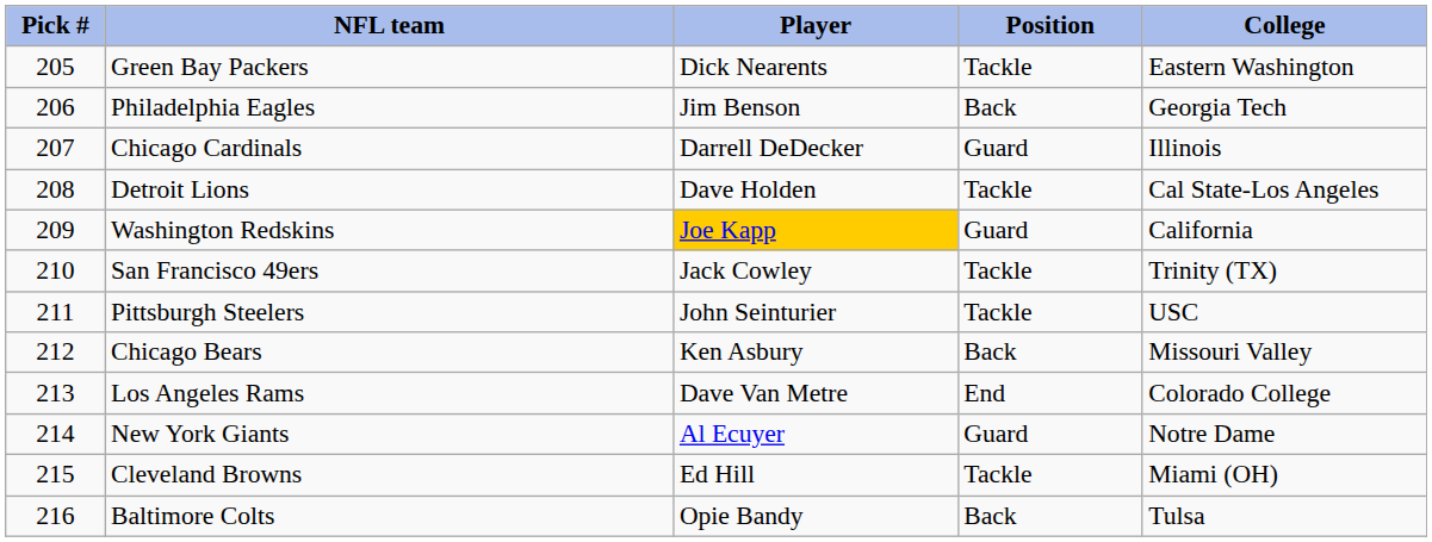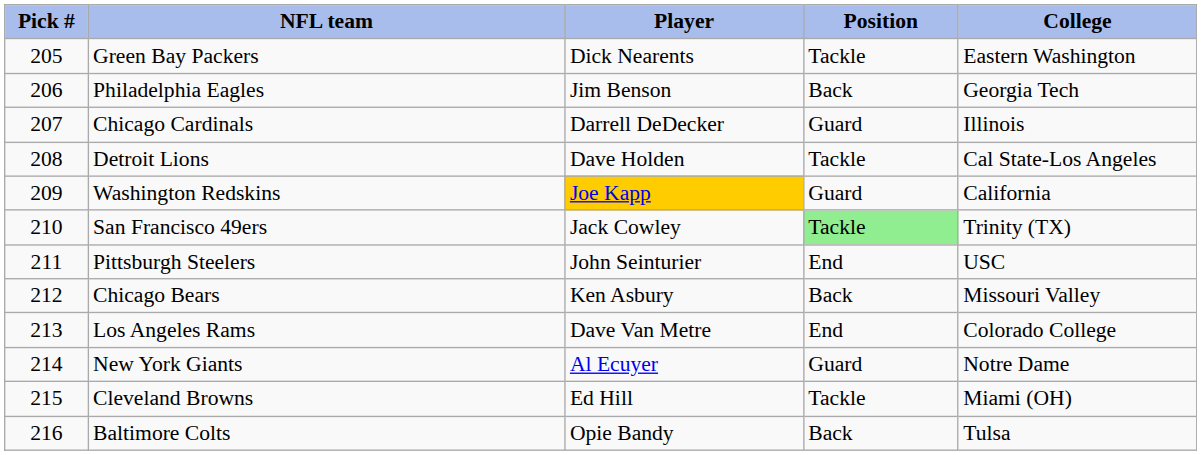 <table class="wikitable sortable sortable" style="width: 100%">
 <tr>
 <th style="background:#A8BDEC;" width=7%>Pick #</th>
 <th width=40% style="background:#A8BDEC;">NFL team</th>
 <th width=20% style="background:#A8BDEC;">Player</th>
 <th width=13% style="background:#A8BDEC;">Position</th>
 <th style="background:#A8BDEC;">College</th>
 </tr>
 <tr>
 <td align=center>205</td>
 <td>Green Bay Packers</td>
 <td>Dick Nearents</td>
 <td>Tackle</td>
 <td>Eastern Washington</td>
 </tr>
 <tr>
 <td align=center>206</td>
 <td>Philadelphia Eagles</td>
 <td>Jim Benson</td>
 <td>Back</td>
 <td>Georgia Tech</td>
 </tr>
 <tr>
 <td align=center>207</td>
 <td>Chicago Cardinals</td>
 <td>Darrell DeDecker</td>
 <td>Guard</td>
 <td>Illinois</td>
 </tr>
 <tr>
 <td align=center>208</td>
 <td>Detroit Lions</td>
 <td>Dave Holden</td>
 <td>Tackle</td>
 <td>Cal State-Los Angeles</td>
 </tr>
 <tr>
 <td align=center>209</td>
 <td>Washington Redskins</td>
 <td bgcolor="#FFCC00"><a href='#'>Joe Kapp</a></td>
 <td>Guard</td>
 <td>California</td>
 </tr>
 <tr>
 <td align=center>210</td>
 <td>San Francisco 49ers</td>
 <td>Jack Cowley</td>
-<td>Tackle</td>
+<td style="background: lightgreen;">Tackle</td>
 <td>Trinity (TX)</td>
 </tr>
 <tr>
 <td align=center>211</td>
 <td>Pittsburgh Steelers</td>
 <td>John Seinturier</td>
-<td>Tackle</td>
+<td>End</td>
 <td>USC</td>
 </tr>
 <tr>
 <td align=center>212</td>
 <td>Chicago Bears</td>
 <td>Ken Asbury</td>
 <td>Back</td>
 <td>Missouri Valley</td>
 </tr>
 <tr>
 <td align=center>213</td>
 <td>Los Angeles Rams</td>
 <td>Dave Van Metre</td>
 <td>End</td>
 <td>Colorado College</td>
 </tr>
 <tr>
 <td align=center>214</td>
 <td>New York Giants</td>
 <td><a href='#'>Al Ecuyer</a></td>
 <td>Guard</td>
 <td>Notre Dame</td>
 </tr>
 <tr>
 <td align=center>215</td>
 <td>Cleveland Browns</td>
 <td>Ed Hill</td>
 <td>Tackle</td>
 <td>Miami (OH)</td>
 </tr>
 <tr>
 <td align=center>216</td>
 <td>Baltimore Colts</td>
 <td>Opie Bandy</td>
 <td>Back</td>
 <td>Tulsa</td>
 </tr>
 </table>
